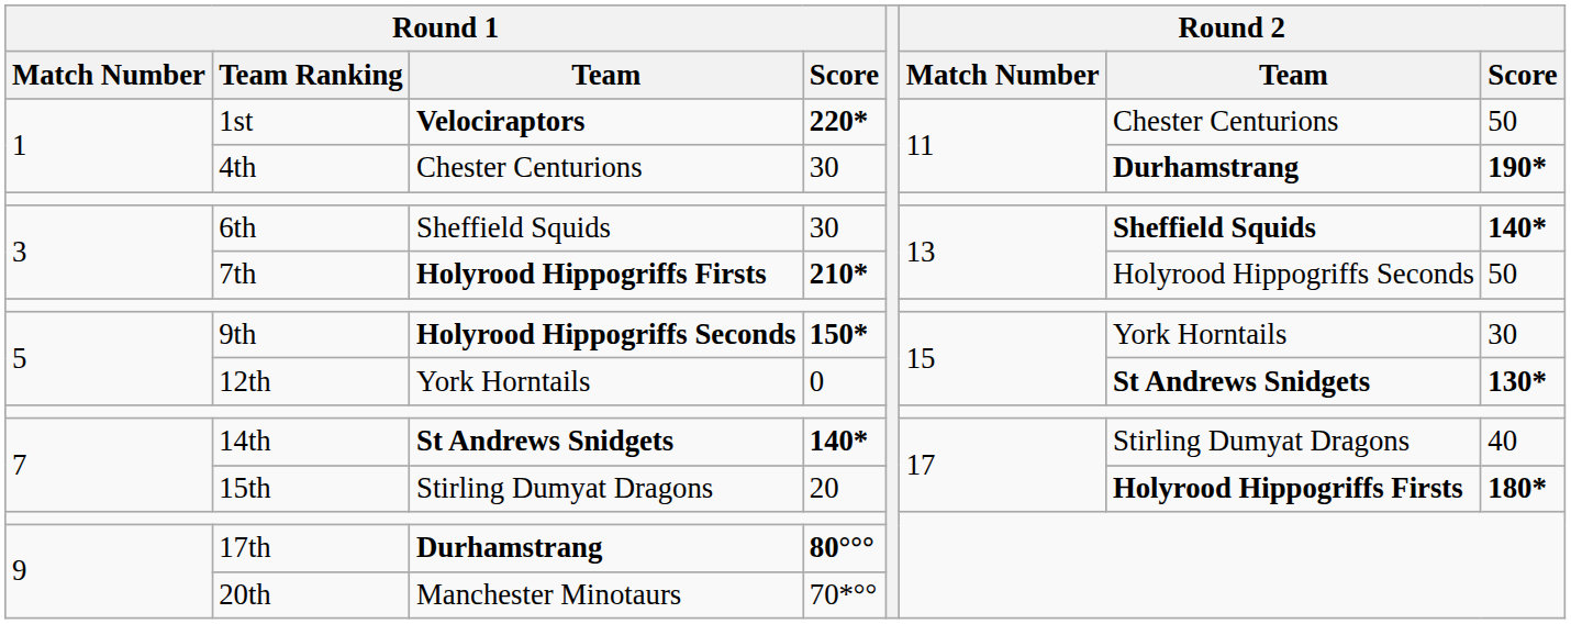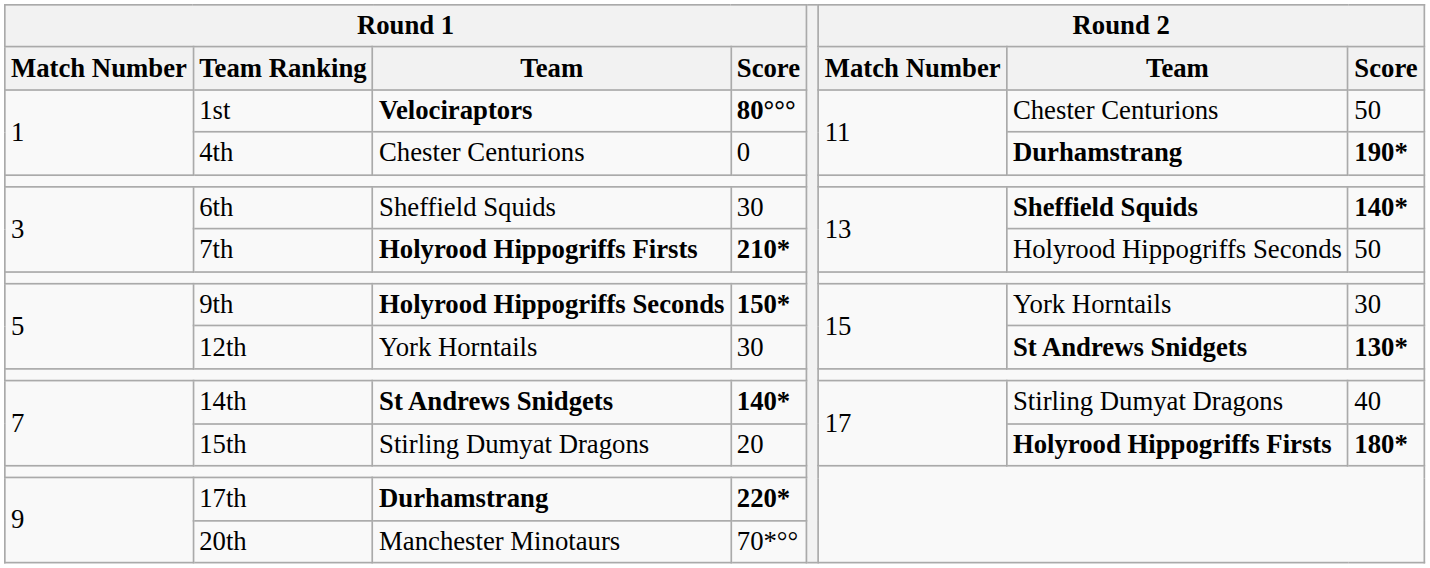 <table class="wikitable">
 <tr>
 <th colspan="4">Round 1</th>
 <th rowspan="16" style="border: none;"></th>
 <th colspan="3">Round 2</th>
 </tr>
 <tr>
 <th>Match Number</th>
 <th>Team Ranking</th>
 <th>Team</th>
 <th>Score</th>
 <th>Match Number</th>
 <th>Team</th>
 <th>Score</th>
 </tr>
 <tr>
 <td rowspan="2">1</td>
 <td>1st</td>
 <td><strong>Velociraptors</strong></td>
-<td><strong>220*</strong></td>
+<td><strong>80°°°</strong></td>
 <td rowspan="2">11</td>
 <td>Chester Centurions</td>
 <td>50</td>
 </tr>
 <tr>
 <td>4th</td>
 <td>Chester Centurions</td>
-<td>30</td>
+<td>0</td>
 <td><strong>Durhamstrang</strong></td>
 <td><strong>190*</strong></td>
 </tr>
 <tr>
 <td colspan="4"></td>
 <td colspan="3"></td>
 </tr>
 <tr>
 <td rowspan="2">3</td>
 <td>6th</td>
 <td>Sheffield Squids</td>
 <td>30</td>
 <td rowspan="2">13</td>
 <td><strong>Sheffield Squids</strong></td>
 <td><strong>140*</strong></td>
 </tr>
 <tr>
 <td>7th</td>
 <td><strong>Holyrood Hippogriffs Firsts</strong></td>
 <td><strong>210*</strong></td>
 <td>Holyrood Hippogriffs Seconds</td>
 <td>50</td>
 </tr>
 <tr>
 <td colspan="4"></td>
 <td colspan="3"></td>
 </tr>
 <tr>
 <td rowspan="2">5</td>
 <td>9th</td>
 <td><strong>Holyrood Hippogriffs Seconds</strong></td>
 <td><strong>150*</strong></td>
 <td rowspan="2">15</td>
 <td>York Horntails</td>
 <td>30</td>
 </tr>
 <tr>
 <td>12th</td>
 <td>York Horntails</td>
-<td>0</td>
+<td>30</td>
 <td><strong>St Andrews Snidgets</strong></td>
 <td><strong>130*</strong></td>
 </tr>
 <tr>
 <td colspan="4"></td>
 <td colspan="3"></td>
 </tr>
 <tr>
 <td rowspan="2">7</td>
 <td>14th</td>
 <td><strong>St Andrews Snidgets</strong></td>
 <td><strong>140*</strong></td>
 <td rowspan="2">17</td>
 <td>Stirling Dumyat Dragons</td>
 <td>40</td>
 </tr>
 <tr>
 <td>15th</td>
 <td>Stirling Dumyat Dragons</td>
 <td>20</td>
 <td><strong>Holyrood Hippogriffs Firsts</strong></td>
 <td><strong>180*</strong></td>
 </tr>
 <tr>
 <td colspan="4"></td>
 <td colspan="3" rowspan="3"></td>
 </tr>
 <tr>
 <td rowspan="2">9</td>
 <td>17th</td>
 <td><strong>Durhamstrang</strong></td>
-<td><strong>80°°°</strong></td>
+<td><strong>220*</strong></td>
 </tr>
 <tr>
 <td>20th</td>
 <td>Manchester Minotaurs</td>
 <td>70*°°</td>
 </tr>
 </table>
